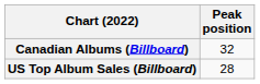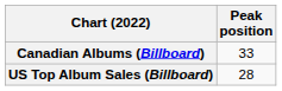 <table class="wikitable sortable plainrowheaders">
 <tr>
 <th scope="col">Chart (2022)</th>
 <th scope="col">Peak<br>position</th>
 </tr>
 <tr>
 <th scope="row">Canadian Albums (<em><a href='#'>Billboard</a></em>)</th>
-<td align="center">32</td>
+<td align="center">33</td>
 </tr>
 <tr>
 <th scope="row">US Top Album Sales (<em>Billboard</em>)</th>
 <td align="center">28</td>
 </tr>
 </table>
